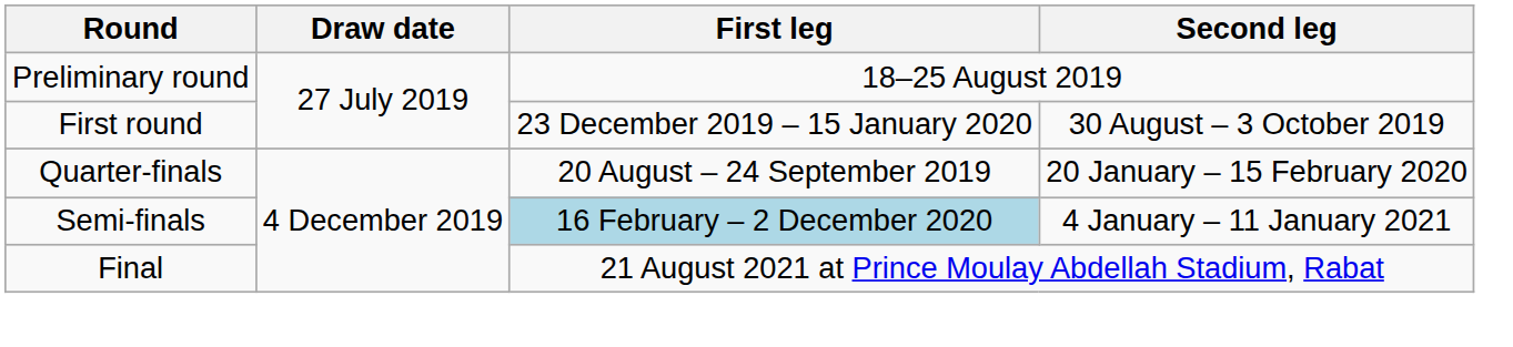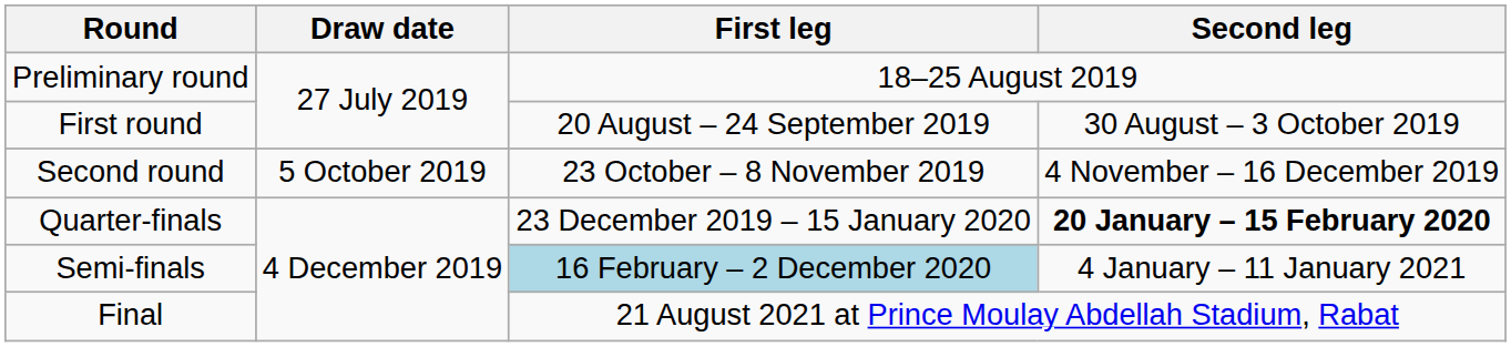 <table class="wikitable" style="text-align:center">
 <tr>
 <th>Round</th>
 <th>Draw date</th>
 <th>First leg</th>
 <th>Second leg</th>
 </tr>
 <tr>
 <td>Preliminary round</td>
 <td rowspan=2>27 July 2019</td>
 <td colspan=2>18–25 August 2019</td>
 </tr>
 <tr>
 <td>First round</td>
-<td>23 December 2019 – 15 January 2020</td>
+<td>20 August – 24 September 2019</td>
 <td>30 August – 3 October 2019</td>
+</tr>
+<tr>
+<td>Second round</td>
+<td>5 October 2019</td>
+<td>23 October – 8 November 2019</td>
+<td>4 November – 16 December 2019</td>
 </tr>
 <tr>
 <td>Quarter-finals</td>
 <td rowspan=3>4 December 2019</td>
-<td>20 August – 24 September 2019</td>
-<td>20 January – 15 February 2020</td>
+<td>23 December 2019 – 15 January 2020</td>
+<td><strong>20 January – 15 February 2020</strong></td>
 </tr>
 <tr>
 <td>Semi-finals</td>
 <td style="background: lightblue;">16 February – 2 December 2020</td>
 <td>4 January – 11 January 2021</td>
 </tr>
 <tr>
 <td>Final</td>
 <td colspan=2>21 August 2021 at <a href='#'>Prince Moulay Abdellah Stadium</a>, <a href='#'>Rabat</a></td>
 </tr>
 </table>
